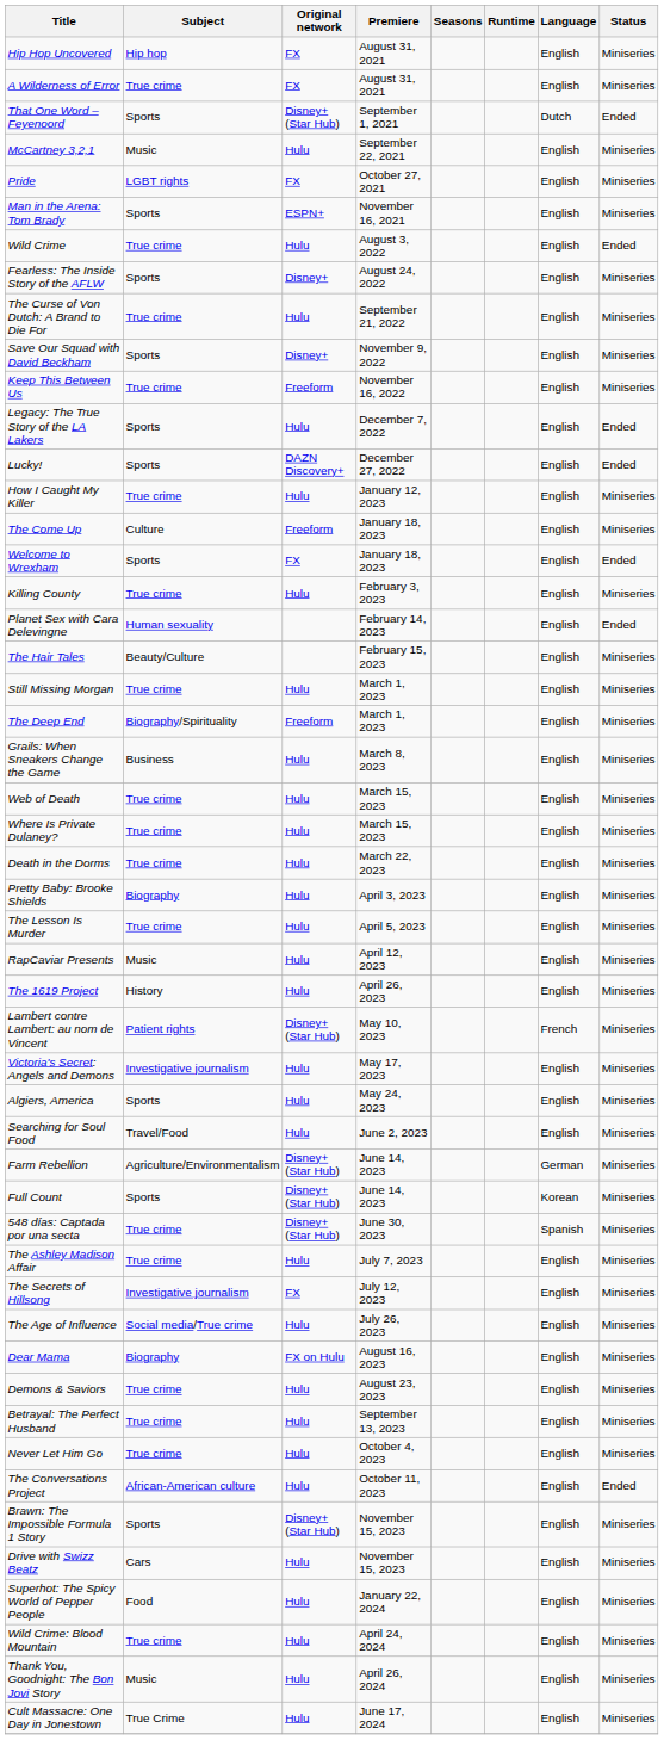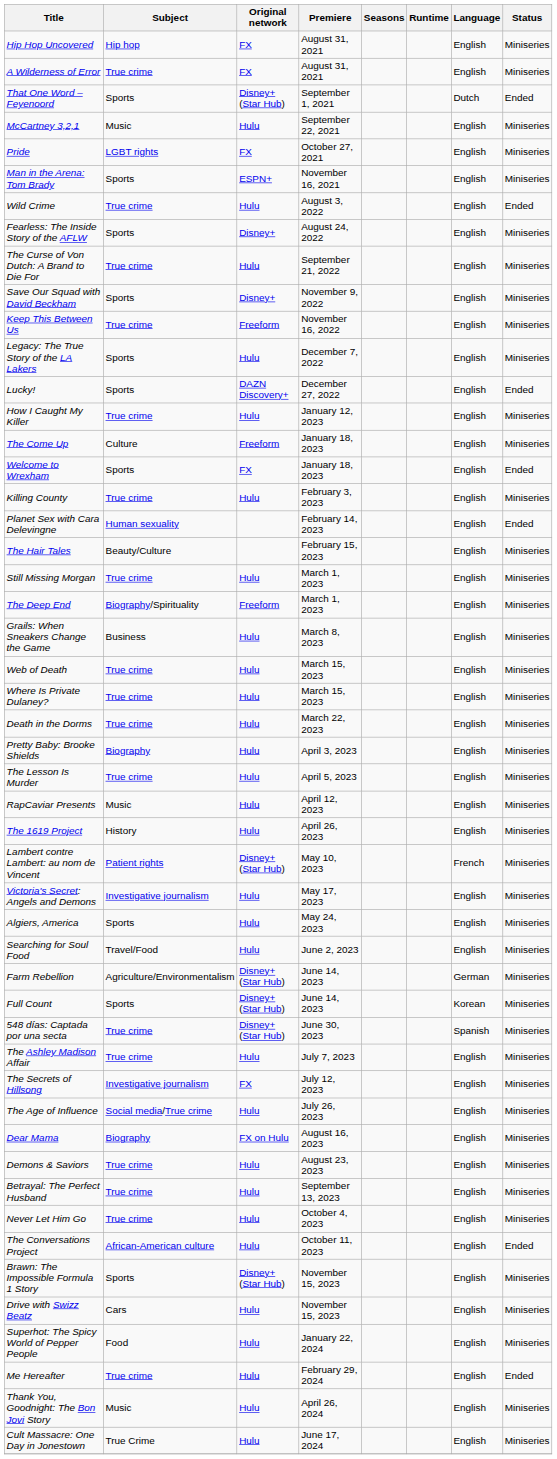 <table class="wikitable sortable" style="width:100%;">
 <tr>
 <th>Title</th>
 <th>Subject</th>
 <th>Original network</th>
 <th>Premiere</th>
 <th>Seasons</th>
 <th>Runtime</th>
 <th>Language</th>
 <th>Status</th>
 </tr>
 <tr>
 <td><em><a href='#'>Hip Hop Uncovered</a></em></td>
 <td><a href='#'>Hip hop</a></td>
 <td><a href='#'>FX</a></td>
 <td>August 31, 2021</td>
 <td></td>
 <td></td>
 <td>English</td>
 <td>Miniseries</td>
 </tr>
 <tr>
 <td><em><a href='#'>A Wilderness of Error</a></em></td>
 <td><a href='#'>True crime</a></td>
 <td><a href='#'>FX</a></td>
 <td>August 31, 2021</td>
 <td></td>
 <td></td>
 <td>English</td>
 <td>Miniseries</td>
 </tr>
 <tr>
 <td><em><a href='#'>That One Word – Feyenoord</a></em></td>
 <td>Sports</td>
 <td><a href='#'>Disney+</a> (<a href='#'>Star Hub</a>)</td>
 <td>September 1, 2021</td>
 <td></td>
 <td></td>
 <td>Dutch</td>
 <td>Ended</td>
 </tr>
 <tr>
 <td><em><a href='#'>McCartney 3,2,1</a></em></td>
 <td>Music</td>
 <td><a href='#'>Hulu</a></td>
 <td>September 22, 2021</td>
 <td></td>
 <td></td>
 <td>English</td>
 <td>Miniseries</td>
 </tr>
 <tr>
 <td><em><a href='#'>Pride</a></em></td>
 <td><a href='#'>LGBT rights</a></td>
 <td><a href='#'>FX</a></td>
 <td>October 27, 2021</td>
 <td></td>
 <td></td>
 <td>English</td>
 <td>Miniseries</td>
 </tr>
 <tr>
 <td><em><a href='#'>Man in the Arena: Tom Brady</a></em></td>
 <td>Sports</td>
 <td><a href='#'>ESPN+</a></td>
 <td>November 16, 2021</td>
 <td></td>
 <td></td>
 <td>English</td>
 <td>Miniseries</td>
 </tr>
 <tr>
 <td><em>Wild Crime</em></td>
 <td><a href='#'>True crime</a></td>
 <td><a href='#'>Hulu</a></td>
 <td>August 3, 2022</td>
 <td></td>
 <td></td>
 <td>English</td>
 <td>Ended</td>
 </tr>
 <tr>
 <td><em>Fearless: The Inside Story of the <a href='#'>AFLW</a></em></td>
 <td>Sports</td>
 <td><a href='#'>Disney+</a></td>
 <td>August 24, 2022</td>
 <td></td>
 <td></td>
 <td>English</td>
 <td>Miniseries</td>
 </tr>
 <tr>
 <td><em>The Curse of Von Dutch: A Brand to Die For</em></td>
 <td><a href='#'>True crime</a></td>
 <td><a href='#'>Hulu</a></td>
 <td>September 21, 2022</td>
 <td></td>
 <td></td>
 <td>English</td>
 <td>Miniseries</td>
 </tr>
 <tr>
 <td><em>Save Our Squad with <a href='#'>David Beckham</a></em></td>
 <td>Sports</td>
 <td><a href='#'>Disney+</a></td>
 <td>November 9, 2022</td>
 <td></td>
 <td></td>
 <td>English</td>
 <td>Miniseries</td>
 </tr>
 <tr>
 <td><em><a href='#'>Keep This Between Us</a></em></td>
 <td><a href='#'>True crime</a></td>
 <td><a href='#'>Freeform</a></td>
 <td>November 16, 2022</td>
 <td></td>
 <td></td>
 <td>English</td>
 <td>Miniseries</td>
 </tr>
 <tr>
 <td><em>Legacy: The True Story of the <a href='#'>LA Lakers</a></em></td>
 <td>Sports</td>
 <td><a href='#'>Hulu</a></td>
 <td>December 7, 2022</td>
 <td></td>
 <td></td>
 <td>English</td>
-<td>Ended</td>
+<td>Miniseries</td>
 </tr>
 <tr>
 <td><em>Lucky!</em></td>
 <td>Sports</td>
 <td><a href='#'>DAZN</a><br><a href='#'>Discovery+</a></td>
 <td>December 27, 2022</td>
 <td></td>
 <td></td>
 <td>English</td>
 <td>Ended</td>
 </tr>
 <tr>
 <td><em>How I Caught My Killer</em></td>
 <td><a href='#'>True crime</a></td>
 <td><a href='#'>Hulu</a></td>
 <td>January 12, 2023</td>
 <td></td>
 <td></td>
 <td>English</td>
 <td>Miniseries</td>
 </tr>
 <tr>
 <td><em><a href='#'>The Come Up</a></em></td>
 <td>Culture</td>
 <td><a href='#'>Freeform</a></td>
 <td>January 18, 2023</td>
 <td></td>
 <td></td>
 <td>English</td>
 <td>Miniseries</td>
 </tr>
 <tr>
 <td><em><a href='#'>Welcome to Wrexham</a></em></td>
 <td>Sports</td>
 <td><a href='#'>FX</a></td>
 <td>January 18, 2023</td>
 <td></td>
 <td></td>
 <td>English</td>
 <td>Ended</td>
 </tr>
 <tr>
 <td><em>Killing County</em></td>
 <td><a href='#'>True crime</a></td>
 <td><a href='#'>Hulu</a></td>
 <td>February 3, 2023</td>
 <td></td>
 <td></td>
 <td>English</td>
 <td>Miniseries</td>
 </tr>
 <tr>
 <td><em>Planet Sex with Cara Delevingne</em></td>
 <td><a href='#'>Human sexuality</a></td>
 <td></td>
 <td>February 14, 2023</td>
 <td></td>
 <td></td>
 <td>English</td>
 <td>Ended</td>
 </tr>
 <tr>
 <td><em><a href='#'>The Hair Tales</a></em></td>
 <td>Beauty/Culture</td>
 <td></td>
 <td>February 15, 2023</td>
 <td></td>
 <td></td>
 <td>English</td>
 <td>Miniseries</td>
 </tr>
 <tr>
 <td><em>Still Missing Morgan</em></td>
 <td><a href='#'>True crime</a></td>
 <td><a href='#'>Hulu</a></td>
 <td>March 1, 2023</td>
 <td></td>
 <td></td>
 <td>English</td>
 <td>Miniseries</td>
 </tr>
 <tr>
 <td><em><a href='#'>The Deep End</a></em></td>
 <td><a href='#'>Biography</a>/Spirituality</td>
 <td><a href='#'>Freeform</a></td>
 <td>March 1, 2023</td>
 <td></td>
 <td></td>
 <td>English</td>
 <td>Miniseries</td>
 </tr>
 <tr>
 <td><em>Grails: When Sneakers Change the Game</em></td>
 <td>Business</td>
 <td><a href='#'>Hulu</a></td>
 <td>March 8, 2023</td>
 <td></td>
 <td></td>
 <td>English</td>
 <td>Miniseries</td>
 </tr>
 <tr>
 <td><em>Web of Death</em></td>
 <td><a href='#'>True crime</a></td>
 <td><a href='#'>Hulu</a></td>
 <td>March 15, 2023</td>
 <td></td>
 <td></td>
 <td>English</td>
 <td>Miniseries</td>
 </tr>
 <tr>
 <td><em>Where Is Private Dulaney?</em></td>
 <td><a href='#'>True crime</a></td>
 <td><a href='#'>Hulu</a></td>
 <td>March 15, 2023</td>
 <td></td>
 <td></td>
 <td>English</td>
 <td>Miniseries</td>
 </tr>
 <tr>
 <td><em>Death in the Dorms</em></td>
 <td><a href='#'>True crime</a></td>
 <td><a href='#'>Hulu</a></td>
 <td>March 22, 2023</td>
 <td></td>
 <td></td>
 <td>English</td>
 <td>Miniseries</td>
 </tr>
 <tr>
 <td><em>Pretty Baby: Brooke Shields</em></td>
 <td><a href='#'>Biography</a></td>
 <td><a href='#'>Hulu</a></td>
 <td>April 3, 2023</td>
 <td></td>
 <td></td>
 <td>English</td>
 <td>Miniseries</td>
 </tr>
 <tr>
 <td><em>The Lesson Is Murder</em></td>
 <td><a href='#'>True crime</a></td>
 <td><a href='#'>Hulu</a></td>
 <td>April 5, 2023</td>
 <td></td>
 <td></td>
 <td>English</td>
 <td>Miniseries</td>
 </tr>
 <tr>
 <td><em>RapCaviar Presents</em></td>
 <td>Music</td>
 <td><a href='#'>Hulu</a></td>
 <td>April 12, 2023</td>
 <td></td>
 <td></td>
 <td>English</td>
 <td>Miniseries</td>
 </tr>
 <tr>
 <td><em><a href='#'>The 1619 Project</a></em></td>
 <td>History</td>
 <td><a href='#'>Hulu</a></td>
 <td>April 26, 2023</td>
 <td></td>
 <td></td>
 <td>English</td>
 <td>Miniseries</td>
 </tr>
 <tr>
 <td><em>Lambert contre Lambert: au nom de Vincent</em></td>
 <td><a href='#'>Patient rights</a></td>
 <td><a href='#'>Disney+</a> (<a href='#'>Star Hub</a>)</td>
 <td>May 10, 2023</td>
 <td></td>
 <td></td>
 <td>French</td>
 <td>Miniseries</td>
 </tr>
 <tr>
 <td><em><a href='#'>Victoria's Secret</a>: Angels and Demons</em></td>
 <td><a href='#'>Investigative journalism</a></td>
 <td><a href='#'>Hulu</a></td>
 <td>May 17, 2023</td>
 <td></td>
 <td></td>
 <td>English</td>
 <td>Miniseries</td>
 </tr>
 <tr>
 <td><em>Algiers, America</em></td>
 <td>Sports</td>
 <td><a href='#'>Hulu</a></td>
 <td>May 24, 2023</td>
 <td></td>
 <td></td>
 <td>English</td>
 <td>Miniseries</td>
 </tr>
 <tr>
 <td><em>Searching for Soul Food</em></td>
 <td>Travel/Food</td>
 <td><a href='#'>Hulu</a></td>
 <td>June 2, 2023</td>
 <td></td>
 <td></td>
 <td>English</td>
 <td>Miniseries</td>
 </tr>
 <tr>
 <td><em>Farm Rebellion</em></td>
 <td>Agriculture/Environmentalism</td>
 <td><a href='#'>Disney+</a> (<a href='#'>Star Hub</a>)</td>
 <td>June 14, 2023</td>
 <td></td>
 <td></td>
 <td>German</td>
 <td>Miniseries</td>
 </tr>
 <tr>
 <td><em>Full Count</em></td>
 <td>Sports</td>
 <td><a href='#'>Disney+</a> (<a href='#'>Star Hub</a>)</td>
 <td>June 14, 2023</td>
 <td></td>
 <td></td>
 <td>Korean</td>
 <td>Miniseries</td>
 </tr>
 <tr>
 <td><em>548 días: Captada por una secta</em></td>
 <td><a href='#'>True crime</a></td>
 <td><a href='#'>Disney+</a> (<a href='#'>Star Hub</a>)</td>
 <td>June 30, 2023</td>
 <td></td>
 <td></td>
 <td>Spanish</td>
 <td>Miniseries</td>
 </tr>
 <tr>
 <td><em>The <a href='#'>Ashley Madison</a> Affair</em></td>
 <td><a href='#'>True crime</a></td>
 <td><a href='#'>Hulu</a></td>
 <td>July 7, 2023</td>
 <td></td>
 <td></td>
 <td>English</td>
 <td>Miniseries</td>
 </tr>
 <tr>
 <td><em>The Secrets of <a href='#'>Hillsong</a></em></td>
 <td><a href='#'>Investigative journalism</a></td>
 <td><a href='#'>FX</a></td>
 <td>July 12, 2023</td>
 <td></td>
 <td></td>
 <td>English</td>
 <td>Miniseries</td>
 </tr>
 <tr>
 <td><em>The Age of Influence</em></td>
 <td><a href='#'>Social media</a>/<a href='#'>True crime</a></td>
 <td><a href='#'>Hulu</a></td>
 <td>July 26, 2023</td>
 <td></td>
 <td></td>
 <td>English</td>
 <td>Miniseries</td>
 </tr>
 <tr>
 <td><em><a href='#'>Dear Mama</a></em></td>
 <td><a href='#'>Biography</a></td>
 <td><a href='#'>FX on Hulu</a></td>
 <td>August 16, 2023</td>
 <td></td>
 <td></td>
 <td>English</td>
 <td>Miniseries</td>
 </tr>
 <tr>
 <td><em>Demons & Saviors</em></td>
 <td><a href='#'>True crime</a></td>
 <td><a href='#'>Hulu</a></td>
 <td>August 23, 2023</td>
 <td></td>
 <td></td>
 <td>English</td>
 <td>Miniseries</td>
 </tr>
 <tr>
 <td><em>Betrayal: The Perfect Husband</em></td>
 <td><a href='#'>True crime</a></td>
 <td><a href='#'>Hulu</a></td>
 <td>September 13, 2023</td>
 <td></td>
 <td></td>
 <td>English</td>
 <td>Miniseries</td>
 </tr>
 <tr>
 <td><em>Never Let Him Go</em></td>
 <td><a href='#'>True crime</a></td>
 <td><a href='#'>Hulu</a></td>
 <td>October 4, 2023</td>
 <td></td>
 <td></td>
 <td>English</td>
 <td>Miniseries</td>
 </tr>
 <tr>
 <td><em>The Conversations Project</em></td>
 <td><a href='#'>African-American culture</a></td>
 <td><a href='#'>Hulu</a></td>
 <td>October 11, 2023</td>
 <td></td>
 <td></td>
 <td>English</td>
 <td>Ended</td>
 </tr>
 <tr>
 <td><em>Brawn: The Impossible Formula 1 Story</em></td>
 <td>Sports</td>
 <td><a href='#'>Disney+</a> (<a href='#'>Star Hub</a>)</td>
 <td>November 15, 2023</td>
 <td></td>
 <td></td>
 <td>English</td>
 <td>Miniseries</td>
 </tr>
 <tr>
 <td><em>Drive with <a href='#'>Swizz Beatz</a></em></td>
 <td>Cars</td>
 <td><a href='#'>Hulu</a></td>
 <td>November 15, 2023</td>
 <td></td>
 <td></td>
 <td>English</td>
 <td>Miniseries</td>
 </tr>
 <tr>
 <td><em>Superhot: The Spicy World of Pepper People</em></td>
 <td>Food</td>
 <td><a href='#'>Hulu</a></td>
 <td>January 22, 2024</td>
 <td></td>
 <td></td>
 <td>English</td>
 <td>Miniseries</td>
 </tr>
 <tr>
-<td><em>Wild Crime: Blood Mountain</em></td>
+<td><em>Me Hereafter</em></td>
 <td><a href='#'>True crime</a></td>
 <td><a href='#'>Hulu</a></td>
-<td>April 24, 2024</td>
+<td>February 29, 2024</td>
 <td></td>
 <td></td>
 <td>English</td>
-<td>Miniseries</td>
+<td>Ended</td>
 </tr>
 <tr>
 <td><em>Thank You, Goodnight: The <a href='#'>Bon Jovi</a> Story</em></td>
 <td>Music</td>
 <td><a href='#'>Hulu</a></td>
 <td>April 26, 2024</td>
 <td></td>
 <td></td>
 <td>English</td>
 <td>Miniseries</td>
 </tr>
 <tr>
 <td><em>Cult Massacre: One Day in Jonestown</em></td>
 <td>True Crime</td>
 <td><a href='#'>Hulu</a></td>
 <td>June 17, 2024</td>
 <td></td>
 <td></td>
 <td>English</td>
 <td>Miniseries</td>
 </tr>
 <tr>
 </tr>
 </table>
